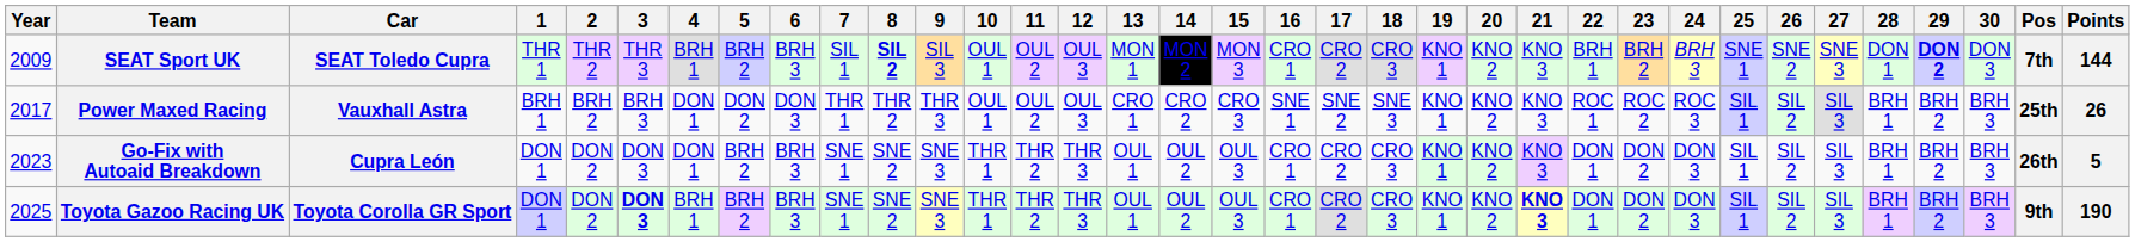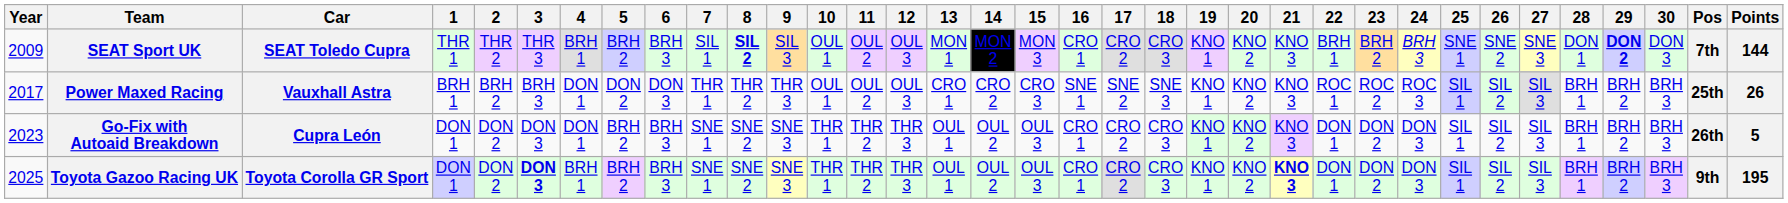 <table class="wikitable" style="text-align:center; font-size:85%">
 <tr>
 <th>Year</th>
 <th>Team</th>
 <th>Car</th>
 <th>1</th>
 <th>2</th>
 <th>3</th>
 <th>4</th>
 <th>5</th>
 <th>6</th>
 <th>7</th>
 <th>8</th>
 <th>9</th>
 <th>10</th>
 <th>11</th>
 <th>12</th>
 <th>13</th>
 <th>14</th>
 <th>15</th>
 <th>16</th>
 <th>17</th>
 <th>18</th>
 <th>19</th>
 <th>20</th>
 <th>21</th>
 <th>22</th>
 <th>23</th>
 <th>24</th>
 <th>25</th>
 <th>26</th>
 <th>27</th>
 <th>28</th>
 <th>29</th>
 <th>30</th>
 <th>Pos</th>
 <th>Points</th>
 </tr>
 <tr>
 <td><a href='#'>2009</a></td>
 <th nowrap><a href='#'>SEAT Sport UK</a></th>
 <th nowrap><a href='#'>SEAT Toledo Cupra</a></th>
 <td style="background:#DFFFDF;"><a href='#'>THR<br>1</a><br></td>
 <td style="background:#EFCFFF;"><a href='#'>THR<br>2</a><br></td>
 <td style="background:#EFCFFF;"><a href='#'>THR<br>3</a><br></td>
 <td style="background:#DFDFDF;"><a href='#'>BRH<br>1</a><br></td>
 <td style="background:#CFCFFF;"><a href='#'>BRH<br>2</a><br></td>
 <td style="background:#DFFFDF;"><a href='#'>BRH<br>3</a><br></td>
 <td style="background:#DFFFDF;"><a href='#'>SIL<br>1</a><br></td>
 <td style="background:#DFFFDF;"><strong><a href='#'>SIL<br>2</a></strong><br></td>
 <td style="background:#FFDF9F;"><a href='#'>SIL<br>3</a><br></td>
 <td style="background:#DFFFDF;"><a href='#'>OUL<br>1</a><br></td>
 <td style="background:#EFCFFF;"><a href='#'>OUL<br>2</a><br></td>
 <td style="background:#EFCFFF;"><a href='#'>OUL<br>3</a><br></td>
 <td style="background:#DFFFDF;"><a href='#'>MON<br>1</a><br></td>
 <td style="background:#000000; color:white"><a href='#'><span>MON<br>2</span></a><br></td>
 <td style="background:#EFCFFF;"><a href='#'>MON<br>3</a><br></td>
 <td style="background:#DFFFDF;"><a href='#'>CRO<br>1</a><br></td>
 <td style="background:#DFDFDF;"><a href='#'>CRO<br>2</a><br></td>
 <td style="background:#DFDFDF;"><a href='#'>CRO<br>3</a><br></td>
 <td style="background:#EFCFFF;"><a href='#'>KNO<br>1</a><br></td>
 <td style="background:#DFFFDF;"><a href='#'>KNO<br>2</a><br></td>
 <td style="background:#DFFFDF;"><a href='#'>KNO<br>3</a><br></td>
 <td style="background:#DFFFDF;"><a href='#'>BRH<br>1</a><br></td>
 <td style="background:#FFDF9F;"><a href='#'>BRH<br>2</a><br></td>
 <td style="background:#FFFFBF;"><em><a href='#'>BRH<br>3</a></em><br></td>
 <td style="background:#CFCFFF;"><a href='#'>SNE<br>1</a><br></td>
 <td style="background:#DFFFDF;"><a href='#'>SNE<br>2</a><br></td>
 <td style="background:#FFFFBF;"><a href='#'>SNE<br>3</a><br></td>
 <td style="background:#DFFFDF;"><a href='#'>DON<br>1</a><br></td>
 <td style="background:#CFCFFF;"><strong><a href='#'>DON<br>2</a></strong><br></td>
 <td style="background:#DFFFDF;"><a href='#'>DON<br>3</a><br></td>
 <th>7th</th>
 <th>144</th>
 </tr>
 <tr>
 <td><a href='#'>2017</a></td>
 <th nowrap><a href='#'>Power Maxed Racing</a></th>
 <th nowrap><a href='#'>Vauxhall Astra</a></th>
 <td><a href='#'>BRH<br>1</a></td>
 <td><a href='#'>BRH<br>2</a></td>
 <td><a href='#'>BRH<br>3</a></td>
 <td><a href='#'>DON<br>1</a></td>
 <td><a href='#'>DON<br>2</a></td>
 <td><a href='#'>DON<br>3</a></td>
 <td><a href='#'>THR<br>1</a></td>
 <td><a href='#'>THR<br>2</a></td>
 <td><a href='#'>THR<br>3</a></td>
 <td><a href='#'>OUL<br>1</a></td>
 <td><a href='#'>OUL<br>2</a></td>
 <td><a href='#'>OUL<br>3</a></td>
 <td><a href='#'>CRO<br>1</a></td>
 <td><a href='#'>CRO<br>2</a></td>
 <td><a href='#'>CRO<br>3</a></td>
 <td><a href='#'>SNE<br>1</a></td>
 <td><a href='#'>SNE<br>2</a></td>
 <td><a href='#'>SNE<br>3</a></td>
 <td><a href='#'>KNO<br>1</a></td>
 <td><a href='#'>KNO<br>2</a></td>
 <td><a href='#'>KNO<br>3</a></td>
 <td><a href='#'>ROC<br>1</a></td>
 <td><a href='#'>ROC<br>2</a></td>
 <td><a href='#'>ROC<br>3</a></td>
 <td style="background:#CFCFFF;"><a href='#'>SIL<br>1</a><br></td>
 <td style="background:#DFFFDF;"><a href='#'>SIL<br>2</a><br></td>
 <td style="background:#DFDFDF;"><a href='#'>SIL<br>3</a><br></td>
 <td><a href='#'>BRH<br>1</a></td>
 <td><a href='#'>BRH<br>2</a></td>
 <td><a href='#'>BRH<br>3</a></td>
 <th>25th</th>
 <th>26</th>
 </tr>
 <tr>
 <td><a href='#'>2023</a></td>
 <th nowrap><a href='#'>Go-Fix with<br>Autoaid Breakdown</a></th>
 <th nowrap><a href='#'>Cupra León</a></th>
 <td><a href='#'>DON<br>1</a></td>
 <td><a href='#'>DON<br>2</a></td>
 <td><a href='#'>DON<br>3</a></td>
 <td><a href='#'>DON<br>1</a></td>
 <td><a href='#'>BRH<br>2</a></td>
 <td><a href='#'>BRH<br>3</a></td>
 <td><a href='#'>SNE<br>1</a></td>
 <td><a href='#'>SNE<br>2</a></td>
 <td><a href='#'>SNE<br>3</a></td>
 <td><a href='#'>THR<br>1</a></td>
 <td><a href='#'>THR<br>2</a></td>
 <td><a href='#'>THR<br>3</a></td>
 <td><a href='#'>OUL<br>1</a></td>
 <td><a href='#'>OUL<br>2</a></td>
 <td><a href='#'>OUL<br>3</a></td>
 <td><a href='#'>CRO<br>1</a></td>
 <td><a href='#'>CRO<br>2</a></td>
 <td><a href='#'>CRO<br>3</a></td>
 <td style="background:#DFFFDF;"><a href='#'>KNO<br>1</a><br></td>
 <td style="background:#DFFFDF;"><a href='#'>KNO<br>2</a><br></td>
 <td style="background:#EFCFFF;"><a href='#'>KNO<br>3</a><br></td>
 <td><a href='#'>DON<br>1</a></td>
 <td><a href='#'>DON<br>2</a></td>
 <td><a href='#'>DON<br>3</a></td>
 <td><a href='#'>SIL<br>1</a></td>
 <td><a href='#'>SIL<br>2</a></td>
 <td><a href='#'>SIL<br>3</a></td>
 <td><a href='#'>BRH<br>1</a></td>
 <td><a href='#'>BRH<br>2</a></td>
 <td><a href='#'>BRH<br>3</a></td>
 <th>26th</th>
 <th>5</th>
 </tr>
 <tr>
 <td><a href='#'>2025</a></td>
 <th nowrap><a href='#'>Toyota Gazoo Racing UK</a></th>
 <th nowrap><a href='#'>Toyota Corolla GR Sport</a></th>
 <td style="background:#CFCFFF;"><a href='#'>DON<br>1</a><br></td>
 <td style="background:#DFFFDF;"><a href='#'>DON<br>2</a><br></td>
 <td style="background:#DFFFDF;"><strong><a href='#'>DON<br>3</a></strong><br></td>
 <td style="background:#DFFFDF;"><a href='#'>BRH<br>1</a><br></td>
 <td style="background:#EFCFFF;"><a href='#'>BRH<br>2</a><br></td>
 <td style="background:#DFFFDF;"><a href='#'>BRH<br>3</a><br></td>
 <td style="background:#DFFFDF;"><a href='#'>SNE<br>1</a><br></td>
 <td style="background:#DFFFDF;"><a href='#'>SNE<br>2</a><br></td>
 <td style="background:#FFFFBF;"><a href='#'>SNE<br>3</a><br></td>
 <td style="background:#DFFFDF;"><a href='#'>THR<br>1</a><br></td>
 <td style="background:#DFFFDF;"><a href='#'>THR<br>2</a><br></td>
 <td style="background:#DFFFDF;"><a href='#'>THR<br>3</a><br></td>
 <td style="background:#DFFFDF;"><a href='#'>OUL<br>1</a><br></td>
 <td style="background:#DFFFDF;"><a href='#'>OUL<br>2</a><br></td>
 <td style="background:#DFFFDF;"><a href='#'>OUL<br>3</a><br></td>
 <td style="background:#DFFFDF;"><a href='#'>CRO<br>1</a><br></td>
 <td style="background:#DFDFDF;"><a href='#'>CRO<br>2</a><br></td>
 <td style="background:#DFFFDF;"><a href='#'>CRO<br>3</a><br></td>
 <td style="background:#DFFFDF;"><a href='#'>KNO<br>1</a><br></td>
 <td style="background:#DFFFDF;"><a href='#'>KNO<br>2</a><br></td>
 <td style="background:#FFFFBF;"><strong><a href='#'>KNO<br>3</a></strong><br></td>
 <td style="background:#DFFFDF;"><a href='#'>DON<br>1</a><br></td>
 <td style="background:#DFFFDF;"><a href='#'>DON<br>2</a><br></td>
 <td style="background:#DFFFDF;"><a href='#'>DON<br>3</a><br></td>
 <td style="background:#CFCFFF;"><a href='#'>SIL<br>1</a><br></td>
 <td style="background:#DFFFDF;"><a href='#'>SIL<br>2</a><br></td>
 <td style="background:#DFFFDF;"><a href='#'>SIL<br>3</a><br></td>
 <td style="background:#EFCFFF;"><a href='#'>BRH<br>1</a><br></td>
 <td style="background:#CFCFFF;"><a href='#'>BRH<br>2</a><br></td>
 <td style="background:#EFCFFF;"><a href='#'>BRH<br>3</a><br></td>
 <th>9th</th>
-<th>190</th>
+<th>195</th>
 </tr>
 </table>
